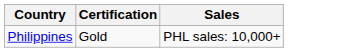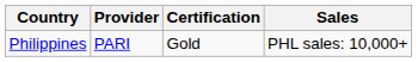 <table class="wikitable">
 <tr>
 <th>Country</th>
+<th>Provider</th>
 <th>Certification</th>
 <th>Sales</th>
 </tr>
 <tr>
 <td> <a href='#'>Philippines</a></td>
+<td><a href='#'>PARI</a></td>
 <td>Gold</td>
 <td>PHL sales: 10,000+</td>
 </tr>
 </table>
